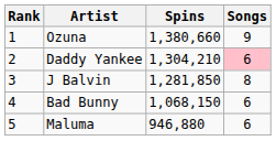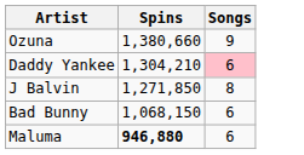 <table class="wikitable">
 <tr>
-<th>Rank</th>
 <th>Artist</th>
 <th>Spins</th>
 <th>Songs</th>
 </tr>
 <tr>
-<td>1</td>
 <td>Ozuna</td>
 <td>1,380,660</td>
 <td align="center">9</td>
 </tr>
 <tr>
-<td>2</td>
 <td>Daddy Yankee</td>
 <td>1,304,210</td>
 <td align="center" style="background: pink;">6</td>
 </tr>
 <tr>
-<td>3</td>
 <td>J Balvin</td>
-<td>1,281,850</td>
+<td>1,271,850</td>
 <td align="center">8</td>
 </tr>
 <tr>
-<td>4</td>
 <td>Bad Bunny</td>
 <td>1,068,150</td>
 <td align="center">6</td>
 </tr>
 <tr>
-<td>5</td>
 <td>Maluma</td>
-<td>946,880</td>
+<td><strong>946,880</strong></td>
 <td align="center">6</td>
 </tr>
 </table>
